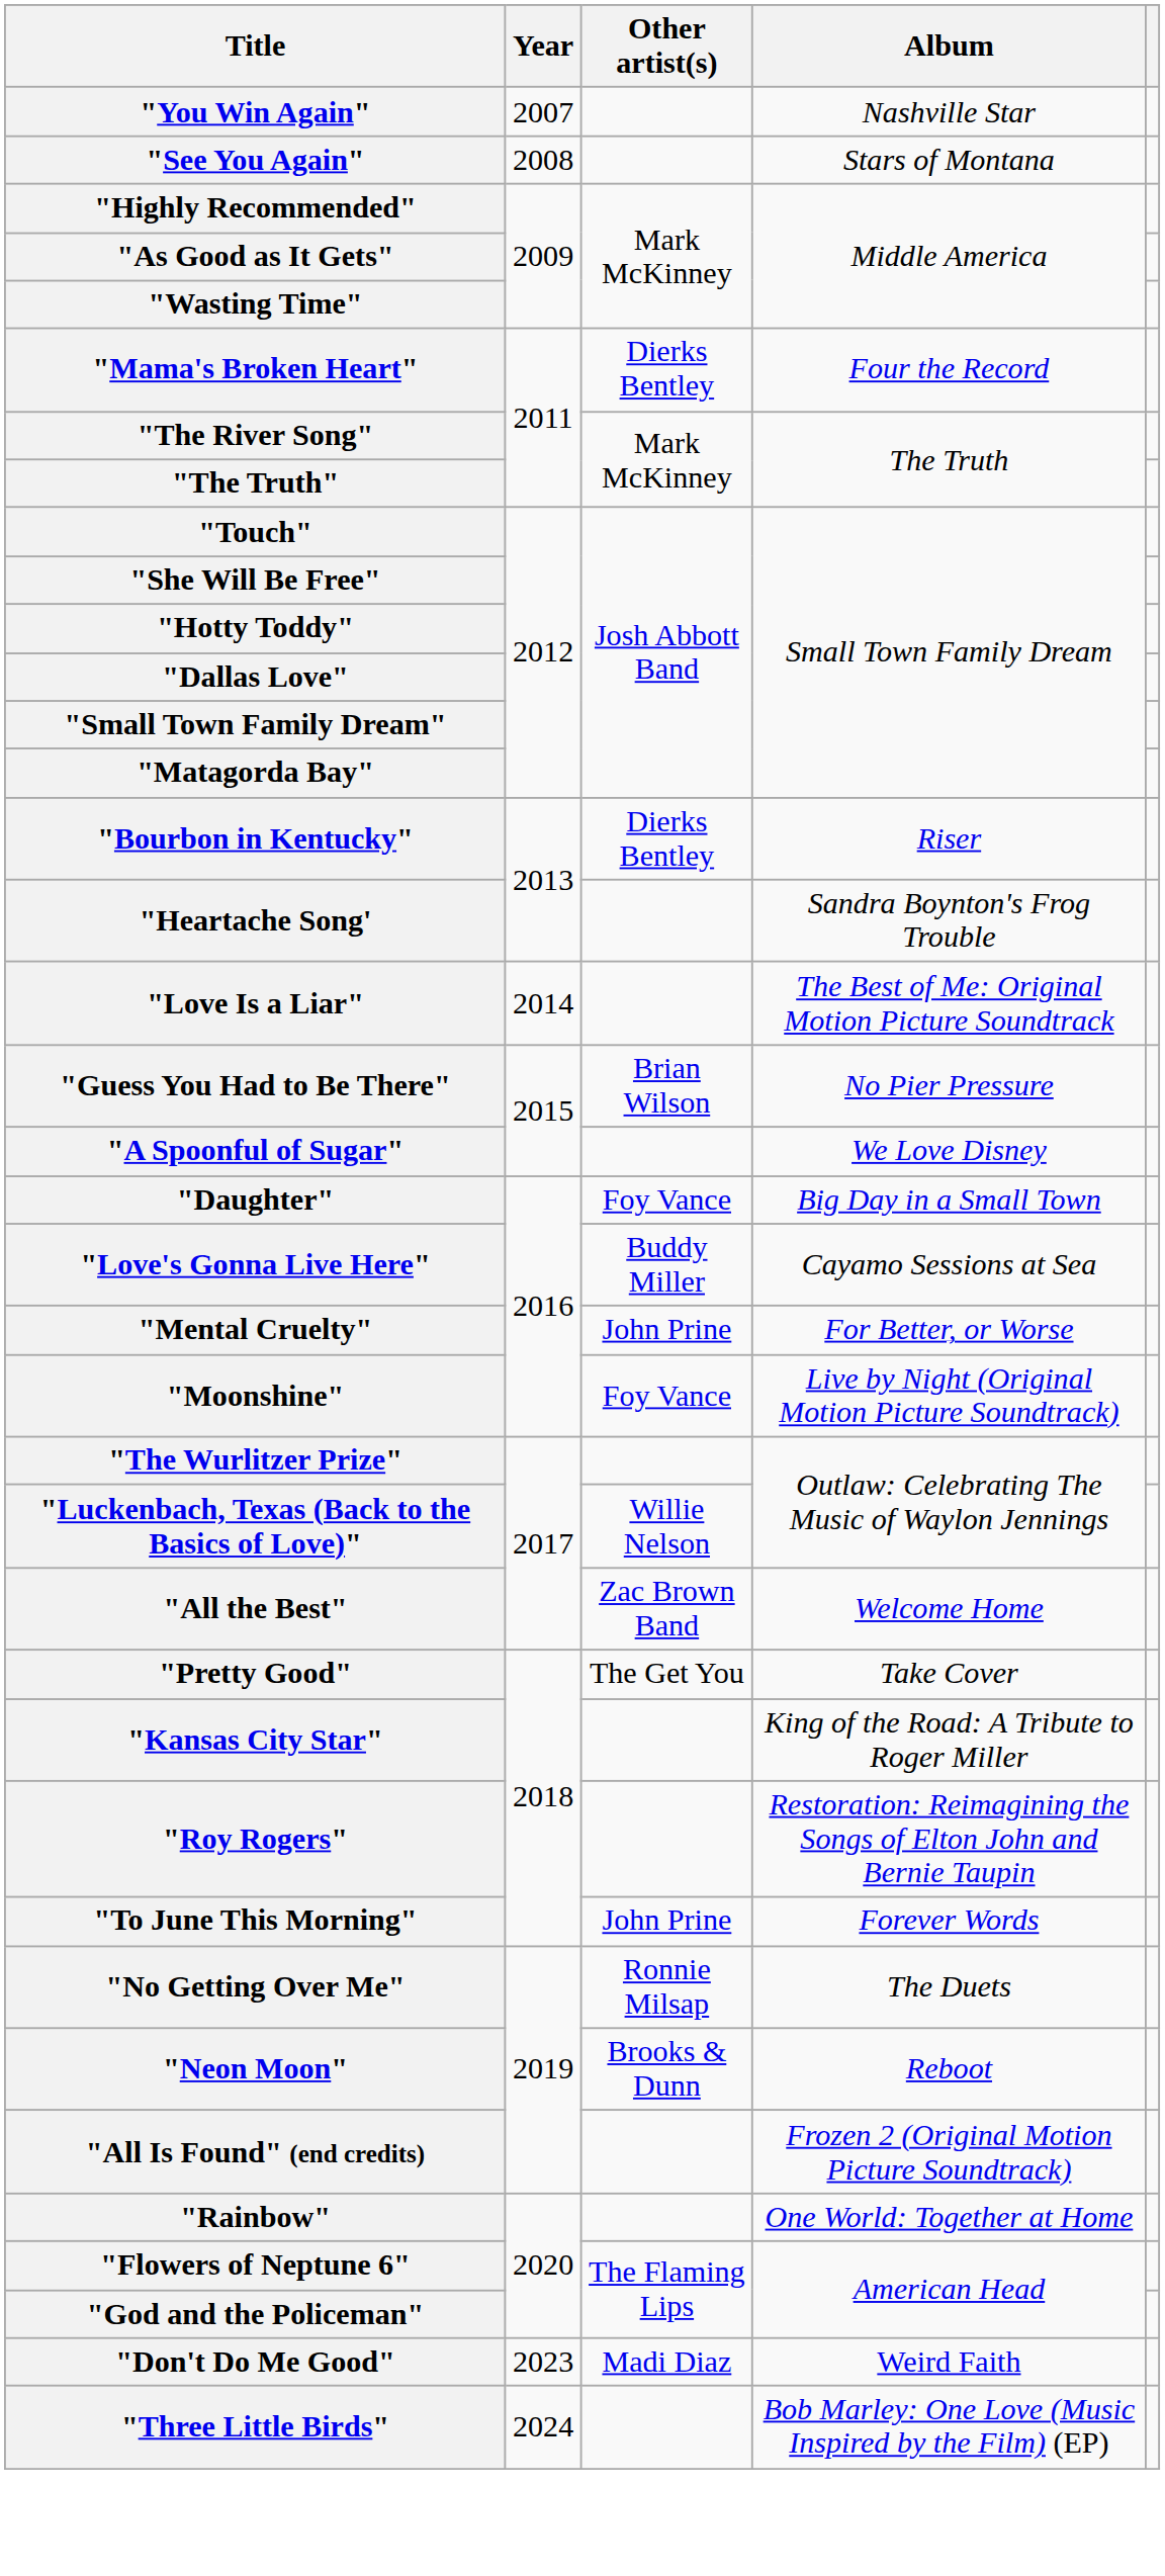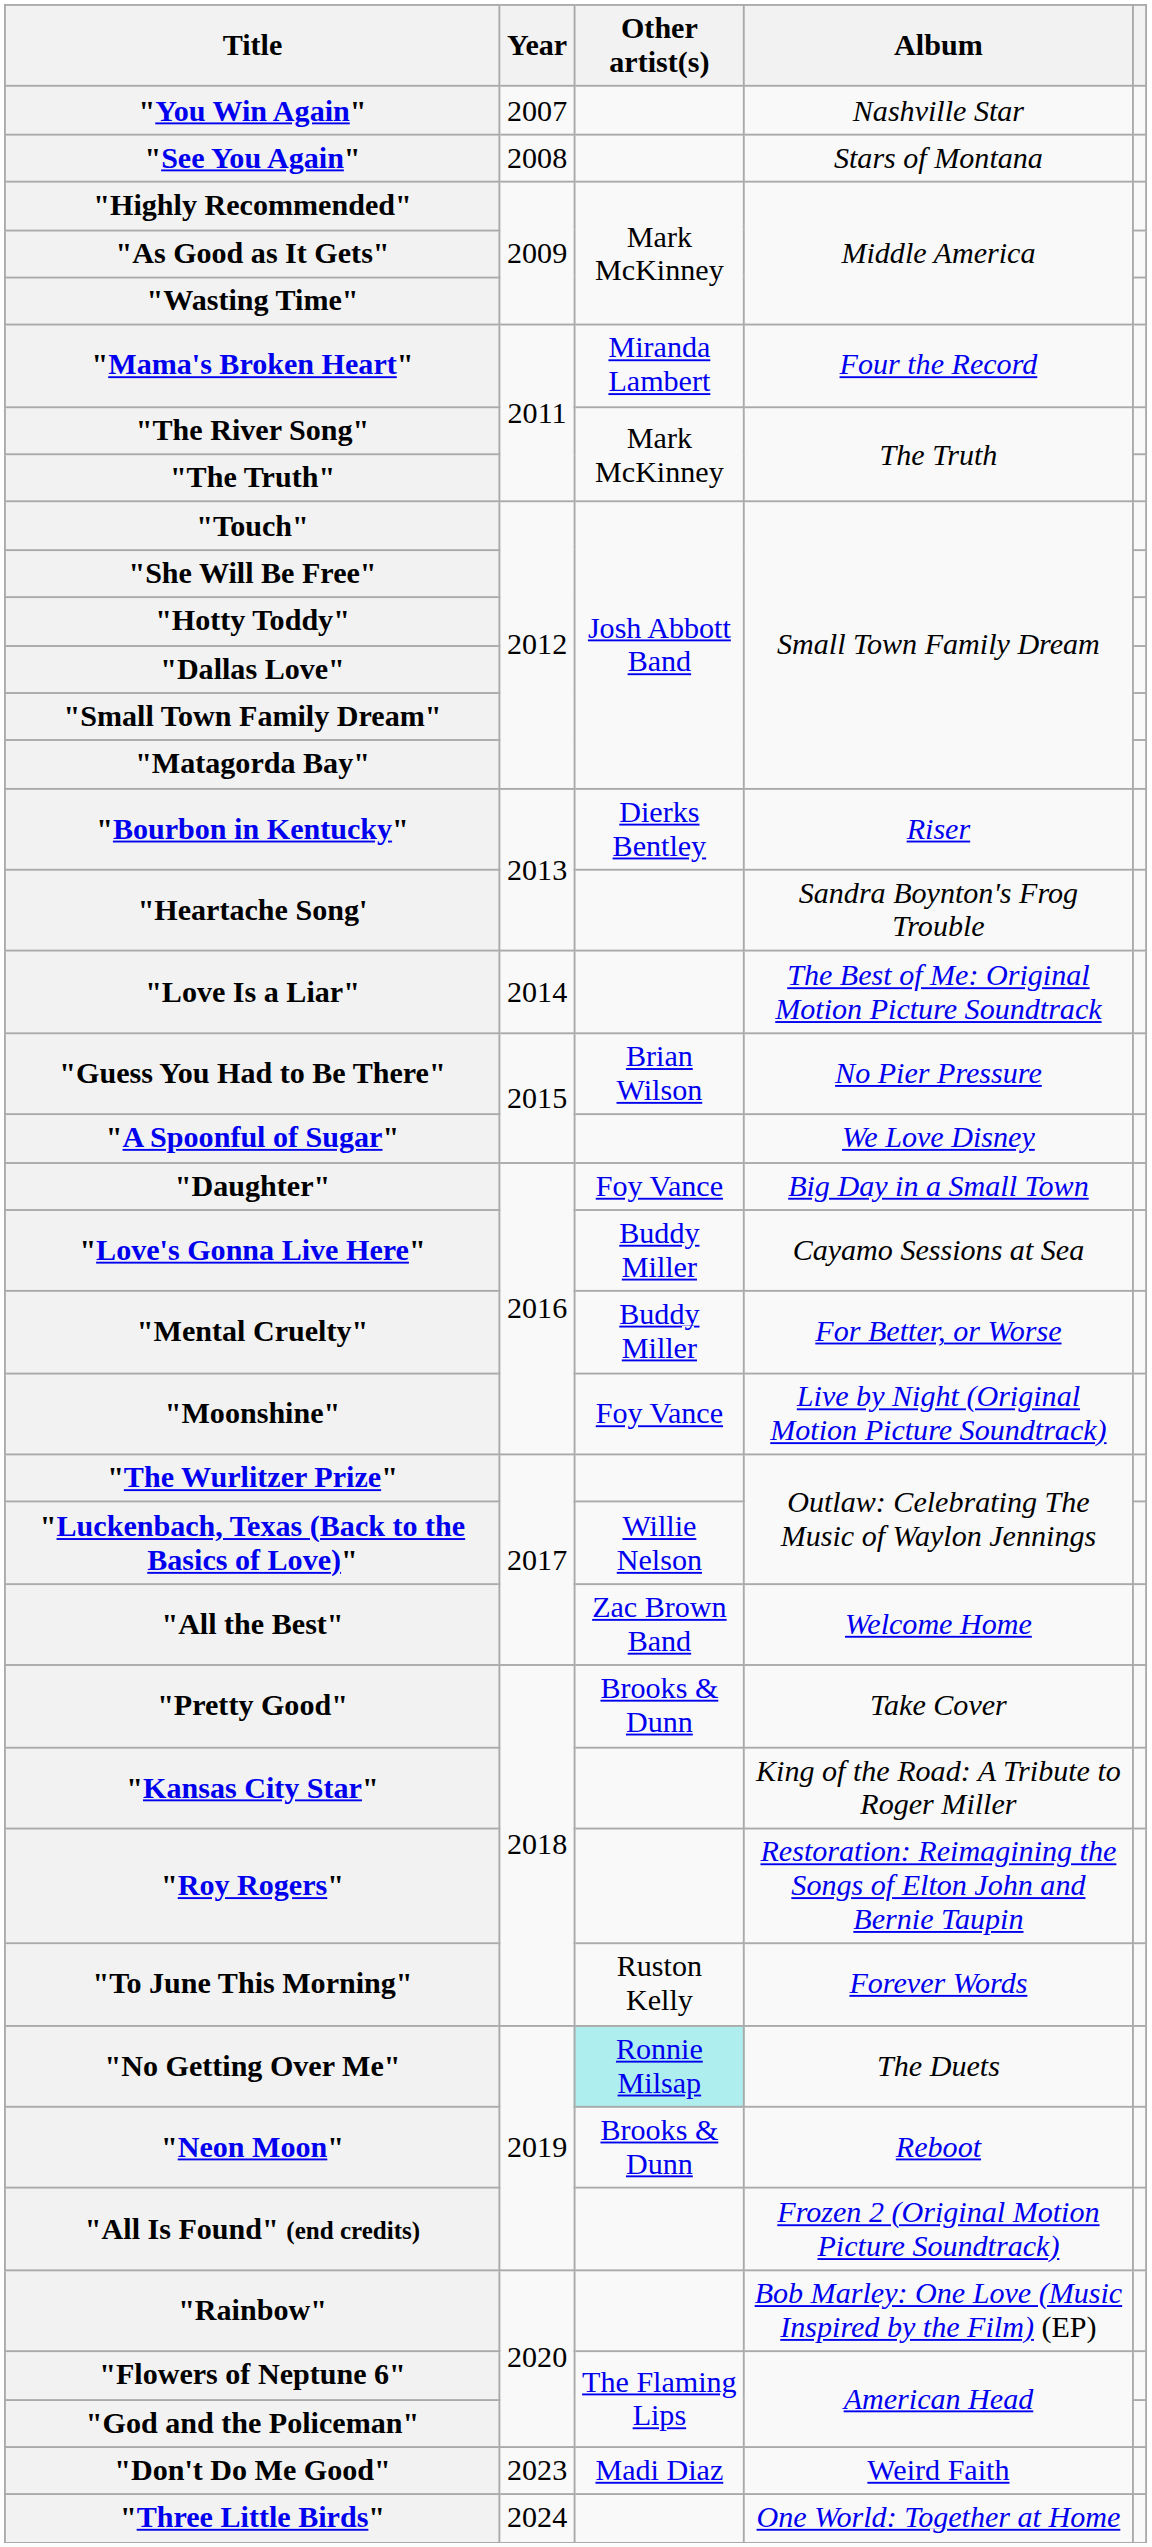 <table class="wikitable plainrowheaders" style="text-align:center;" border="1">
 <tr>
 <th scope="col" style="width:16em;">Title</th>
 <th scope="col">Year</th>
 <th scope="col">Other artist(s)</th>
 <th scope="col">Album</th>
 <th scope="col"></th>
 </tr>
 <tr>
 <th scope="row">"<a href='#'>You Win Again</a>"</th>
 <td>2007</td>
 <td></td>
 <td><em>Nashville Star</em></td>
 <td></td>
 </tr>
 <tr>
 <th scope="row">"<a href='#'>See You Again</a>"</th>
 <td>2008</td>
 <td></td>
 <td><em>Stars of Montana</em></td>
 <td></td>
 </tr>
 <tr>
 <th scope="row">"Highly Recommended"</th>
 <td rowspan="3">2009</td>
 <td rowspan="3">Mark McKinney</td>
 <td rowspan="3"><em>Middle America</em></td>
 <td></td>
 </tr>
 <tr>
 <th scope="row">"As Good as It Gets"</th>
 <td></td>
 </tr>
 <tr>
 <th scope="row">"Wasting Time"</th>
 <td></td>
 </tr>
 <tr>
 <th scope="row">"<a href='#'>Mama's Broken Heart</a>"</th>
 <td rowspan="3">2011</td>
-<td><a href='#'>Dierks Bentley</a></td>
+<td><a href='#'>Miranda Lambert</a></td>
 <td><em><a href='#'>Four the Record</a></em></td>
 <td></td>
 </tr>
 <tr>
 <th scope="row">"The River Song"</th>
 <td rowspan="2">Mark McKinney</td>
 <td rowspan="2"><em>The Truth</em></td>
 <td></td>
 </tr>
 <tr>
 <th scope="row">"The Truth"</th>
 <td></td>
 </tr>
 <tr>
 <th scope="row">"Touch"</th>
 <td rowspan="6">2012</td>
 <td rowspan="6"><a href='#'>Josh Abbott Band</a></td>
 <td rowspan="6"><em>Small Town Family Dream</em></td>
 <td></td>
 </tr>
 <tr>
 <th scope="row">"She Will Be Free"</th>
 <td></td>
 </tr>
 <tr>
 <th scope="row">"Hotty Toddy"</th>
 <td></td>
 </tr>
 <tr>
 <th scope="row">"Dallas Love"</th>
 <td></td>
 </tr>
 <tr>
 <th scope="row">"Small Town Family Dream"</th>
 <td></td>
 </tr>
 <tr>
 <th scope="row">"Matagorda Bay"</th>
 <td></td>
 </tr>
 <tr>
 <th scope="row">"<a href='#'>Bourbon in Kentucky</a>"</th>
 <td rowspan="2">2013</td>
 <td><a href='#'>Dierks Bentley</a></td>
 <td><em><a href='#'>Riser</a></em></td>
 <td></td>
 </tr>
 <tr>
 <th scope="row">"Heartache Song'</th>
 <td></td>
 <td><em>Sandra Boynton's Frog Trouble</em></td>
 <td></td>
 </tr>
 <tr>
 <th scope="row">"Love Is a Liar"</th>
 <td>2014</td>
 <td></td>
 <td><em><a href='#'>The Best of Me: Original Motion Picture Soundtrack</a></em></td>
 <td></td>
 </tr>
 <tr>
 <th scope="row">"Guess You Had to Be There"</th>
 <td rowspan="2">2015</td>
 <td><a href='#'>Brian Wilson</a></td>
 <td><em><a href='#'>No Pier Pressure</a></em></td>
 <td></td>
 </tr>
 <tr>
 <th scope="row">"<a href='#'>A Spoonful of Sugar</a>"</th>
 <td></td>
 <td><em><a href='#'>We Love Disney</a></em></td>
 <td></td>
 </tr>
 <tr>
 <th scope="row">"Daughter"</th>
 <td rowspan="4">2016</td>
 <td><a href='#'>Foy Vance</a></td>
 <td><em><a href='#'>Big Day in a Small Town</a></em></td>
 <td></td>
 </tr>
 <tr>
 <th scope="row">"<a href='#'>Love's Gonna Live Here</a>"</th>
 <td><a href='#'>Buddy Miller</a></td>
 <td><em>Cayamo Sessions at Sea</em></td>
 <td></td>
 </tr>
 <tr>
 <th scope="row">"Mental Cruelty"</th>
-<td><a href='#'>John Prine</a></td>
+<td><a href='#'>Buddy Miller</a></td>
 <td><em><a href='#'>For Better, or Worse</a></em></td>
 <td></td>
 </tr>
 <tr>
 <th scope="row">"Moonshine"</th>
 <td><a href='#'>Foy Vance</a></td>
 <td><em><a href='#'>Live by Night (Original Motion Picture Soundtrack)</a></em></td>
 <td></td>
 </tr>
 <tr>
 <th scope="row">"<a href='#'>The Wurlitzer Prize</a>"</th>
 <td rowspan="3">2017</td>
 <td></td>
 <td rowspan="2"><em>Outlaw: Celebrating The Music of Waylon Jennings</em></td>
 <td></td>
 </tr>
 <tr>
 <th scope="row">"<a href='#'>Luckenbach, Texas (Back to the<br>Basics of Love)</a>"</th>
 <td><a href='#'>Willie Nelson</a></td>
 <td></td>
 </tr>
 <tr>
 <th scope="row">"All the Best"</th>
 <td><a href='#'>Zac Brown Band</a></td>
 <td><em><a href='#'>Welcome Home</a></em></td>
 <td></td>
 </tr>
 <tr>
 <th scope="row">"Pretty Good"</th>
 <td rowspan="4">2018</td>
-<td>The Get You</td>
+<td><a href='#'>Brooks & Dunn</a></td>
 <td><em>Take Cover</em></td>
 <td></td>
 </tr>
 <tr>
 <th scope="row">"<a href='#'>Kansas City Star</a>"</th>
 <td></td>
 <td><em>King of the Road: A Tribute to Roger Miller</em></td>
 <td></td>
 </tr>
 <tr>
 <th scope="row">"<a href='#'>Roy Rogers</a>"</th>
 <td></td>
 <td><em><a href='#'>Restoration: Reimagining the Songs of Elton John and Bernie Taupin</a></em></td>
 <td></td>
 </tr>
 <tr>
 <th scope="row">"To June This Morning"</th>
-<td><a href='#'>John Prine</a></td>
+<td>Ruston Kelly</td>
 <td><em><a href='#'>Forever Words</a></em></td>
 <td></td>
 </tr>
 <tr>
 <th scope="row">"No Getting Over Me"</th>
 <td rowspan="3">2019</td>
-<td><a href='#'>Ronnie Milsap</a></td>
+<td style="background: paleturquoise;"><a href='#'>Ronnie Milsap</a></td>
 <td><em>The Duets</em></td>
 <td></td>
 </tr>
 <tr>
 <th scope="row">"<a href='#'>Neon Moon</a>"</th>
 <td><a href='#'>Brooks & Dunn</a></td>
 <td><em><a href='#'>Reboot</a></em></td>
 <td></td>
 </tr>
 <tr>
 <th scope="row">"All Is Found" <small>(end credits)</small></th>
 <td></td>
 <td><em><a href='#'>Frozen 2 (Original Motion Picture Soundtrack)</a></em></td>
 <td></td>
 </tr>
 <tr>
 <th scope="row">"Rainbow"</th>
 <td rowspan="3">2020</td>
 <td></td>
-<td><em><a href='#'>One World: Together at Home</a></em></td>
+<td><em><a href='#'>Bob Marley: One Love (Music Inspired by the Film)</a></em> (EP)</td>
 <td></td>
 </tr>
 <tr>
 <th scope="row">"Flowers of Neptune 6"</th>
 <td rowspan="2"><a href='#'>The Flaming Lips</a></td>
 <td rowspan="2"><em><a href='#'>American Head</a></em></td>
 <td></td>
 </tr>
 <tr>
 <th scope="row">"God and the Policeman"</th>
 <td></td>
 </tr>
 <tr>
 <th scope="row">"Don't Do Me Good"</th>
 <td>2023</td>
 <td><a href='#'>Madi Diaz</a></td>
 <td><a href='#'>Weird Faith</a></td>
 <td></td>
 </tr>
 <tr>
 <th scope="row">"<a href='#'>Three Little Birds</a>"</th>
 <td>2024</td>
 <td></td>
-<td><em><a href='#'>Bob Marley: One Love (Music Inspired by the Film)</a></em> (EP)</td>
+<td><em><a href='#'>One World: Together at Home</a></em></td>
 <td></td>
 </tr>
 <tr>
 </tr>
 </table>
